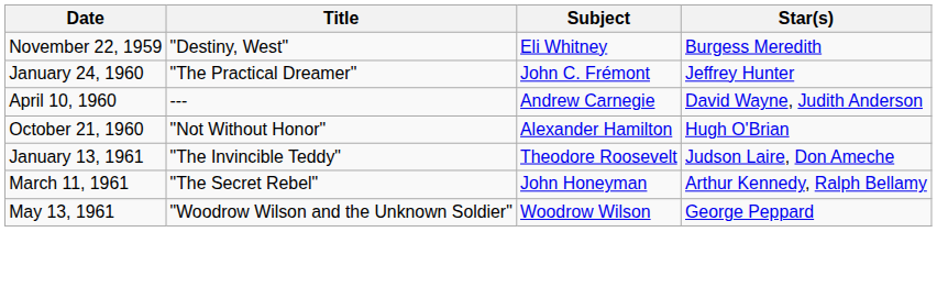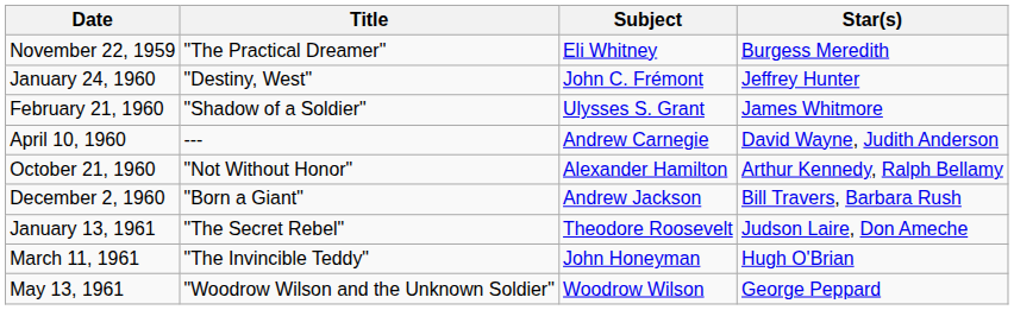 <table class="wikitable">
 <tr>
 <th>Date</th>
 <th>Title</th>
 <th>Subject</th>
 <th>Star(s)</th>
 </tr>
 <tr>
 <td>November 22, 1959</td>
-<td>"Destiny, West"</td>
+<td>"The Practical Dreamer"</td>
 <td><a href='#'>Eli Whitney</a></td>
 <td><a href='#'>Burgess Meredith</a></td>
 </tr>
 <tr>
 <td>January 24, 1960</td>
-<td>"The Practical Dreamer"</td>
+<td>"Destiny, West"</td>
 <td><a href='#'>John C. Frémont</a></td>
 <td><a href='#'>Jeffrey Hunter</a></td>
+</tr>
+<tr>
+<td>February 21, 1960</td>
+<td>"Shadow of a Soldier"</td>
+<td><a href='#'>Ulysses S. Grant</a></td>
+<td><a href='#'>James Whitmore</a></td>
 </tr>
 <tr>
 <td>April 10, 1960</td>
 <td>---</td>
 <td><a href='#'>Andrew Carnegie</a></td>
 <td><a href='#'>David Wayne</a>, <a href='#'>Judith Anderson</a></td>
 </tr>
 <tr>
 <td>October 21, 1960</td>
 <td>"Not Without Honor"</td>
 <td><a href='#'>Alexander Hamilton</a></td>
-<td><a href='#'>Hugh O'Brian</a></td>
+<td><a href='#'>Arthur Kennedy</a>, <a href='#'>Ralph Bellamy</a></td>
+</tr>
+<tr>
+<td>December 2, 1960</td>
+<td>"Born a Giant"</td>
+<td><a href='#'>Andrew Jackson</a></td>
+<td><a href='#'>Bill Travers</a>, <a href='#'>Barbara Rush</a></td>
 </tr>
 <tr>
 <td>January 13, 1961</td>
-<td>"The Invincible Teddy"</td>
+<td>"The Secret Rebel"</td>
 <td><a href='#'>Theodore Roosevelt</a></td>
 <td><a href='#'>Judson Laire</a>, <a href='#'>Don Ameche</a></td>
 </tr>
 <tr>
 <td>March 11, 1961</td>
-<td>"The Secret Rebel"</td>
+<td>"The Invincible Teddy"</td>
 <td><a href='#'>John Honeyman</a></td>
-<td><a href='#'>Arthur Kennedy</a>, <a href='#'>Ralph Bellamy</a></td>
+<td><a href='#'>Hugh O'Brian</a></td>
 </tr>
 <tr>
 <td>May 13, 1961</td>
 <td>"Woodrow Wilson and the Unknown Soldier"</td>
 <td><a href='#'>Woodrow Wilson</a></td>
 <td><a href='#'>George Peppard</a></td>
 </tr>
 </table>
